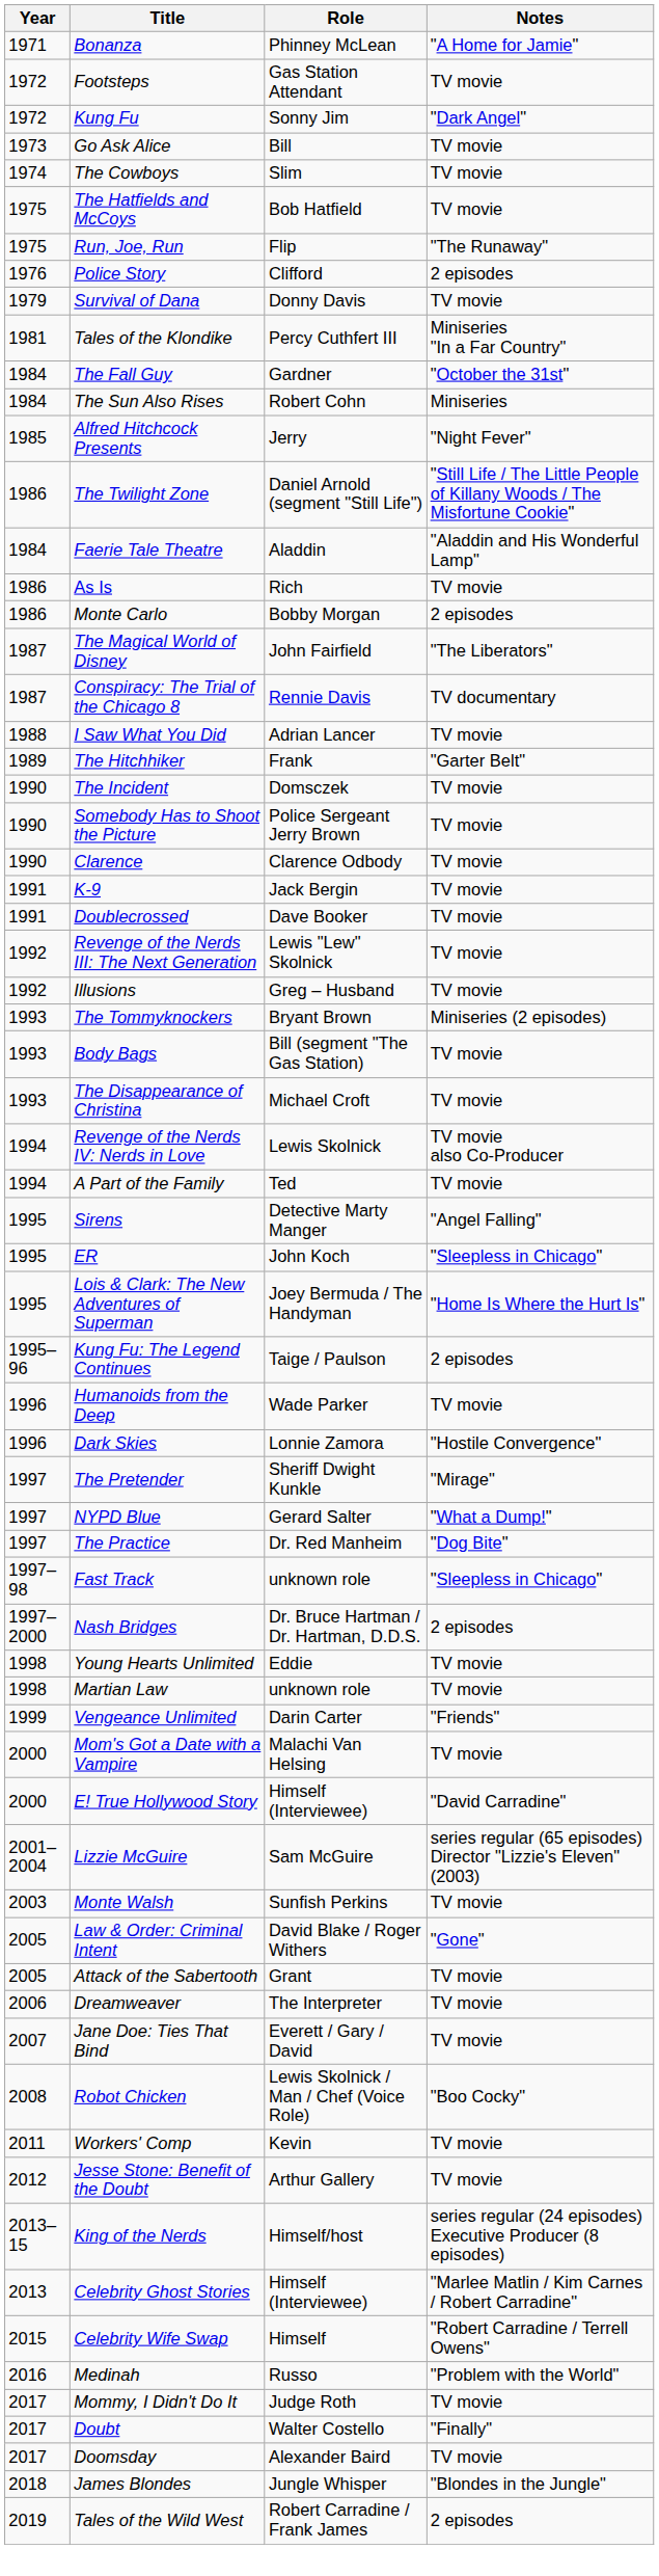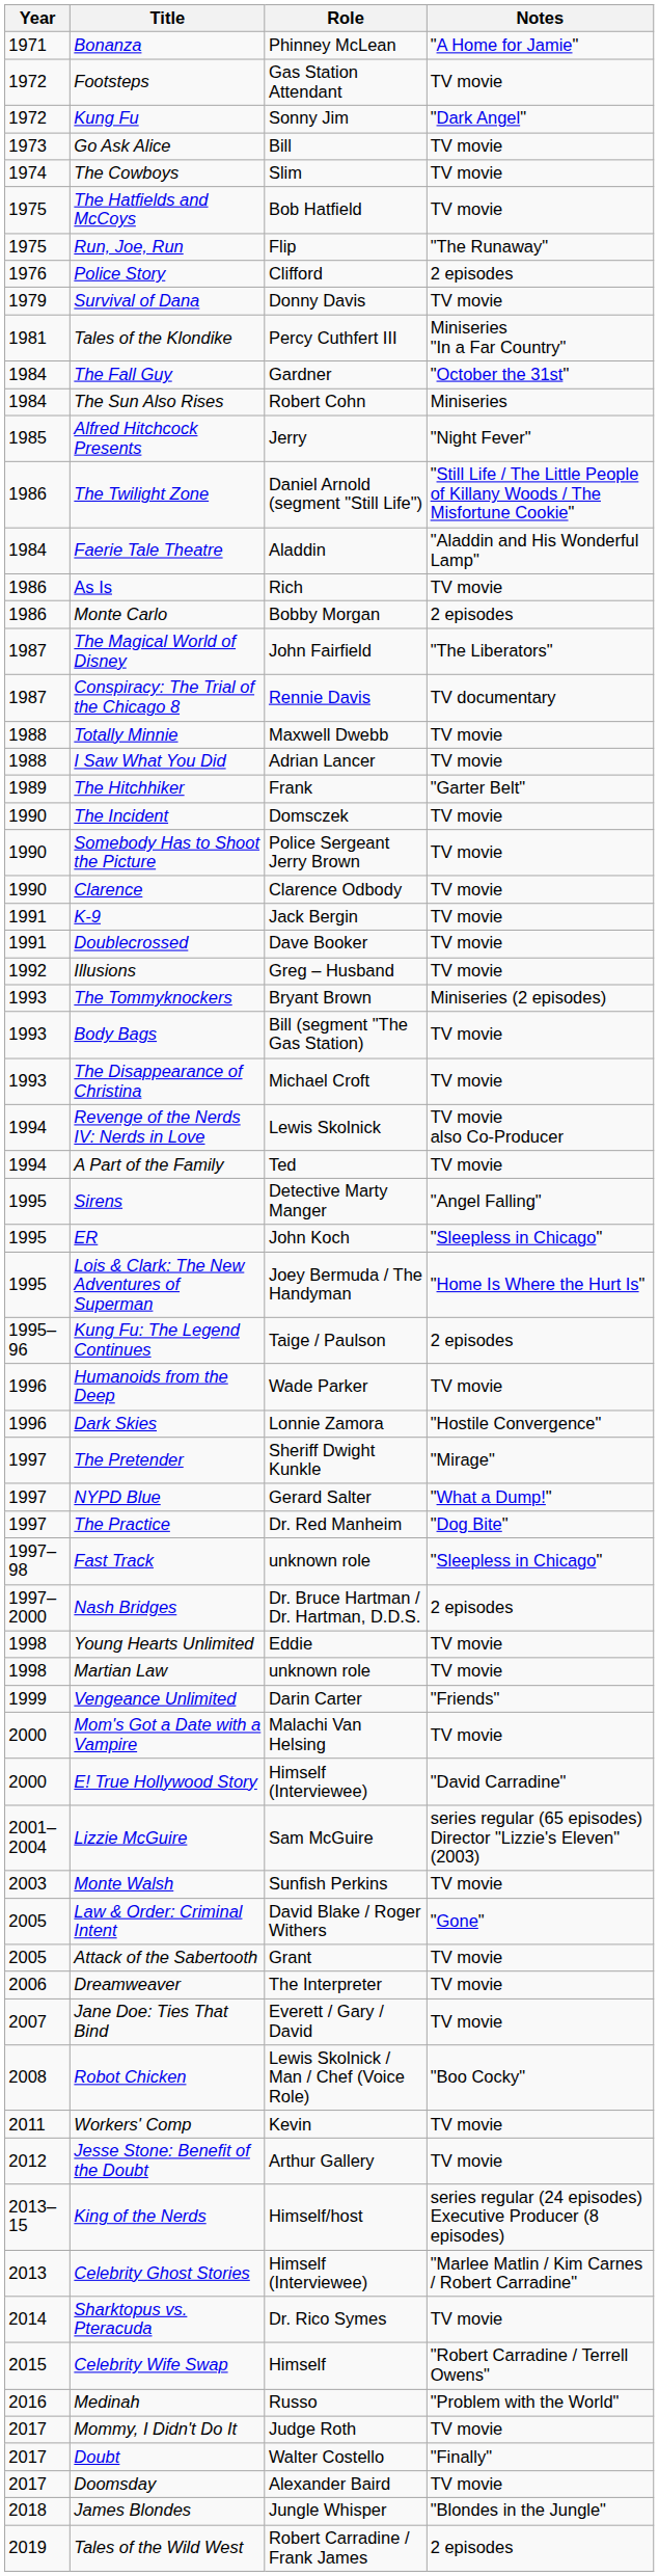 <table class="wikitable">
 <tr>
 <th>Year</th>
 <th>Title</th>
 <th>Role</th>
 <th>Notes</th>
 </tr>
 <tr>
 <td>1971</td>
 <td><em><a href='#'>Bonanza</a></em></td>
 <td>Phinney McLean</td>
 <td>"<a href='#'>A Home for Jamie</a>"</td>
 </tr>
 <tr>
 <td>1972</td>
 <td><em>Footsteps</em></td>
 <td>Gas Station Attendant</td>
 <td>TV movie</td>
 </tr>
 <tr>
 <td>1972</td>
 <td><em><a href='#'>Kung Fu</a></em></td>
 <td>Sonny Jim</td>
 <td>"<a href='#'>Dark Angel</a>"</td>
 </tr>
 <tr>
 <td>1973</td>
 <td><em>Go Ask Alice</em></td>
 <td>Bill</td>
 <td>TV movie</td>
 </tr>
 <tr>
 <td>1974</td>
 <td><em>The Cowboys</em></td>
 <td>Slim</td>
 <td>TV movie</td>
 </tr>
 <tr>
 <td>1975</td>
 <td><em><a href='#'>The Hatfields and McCoys</a></em></td>
 <td>Bob Hatfield</td>
 <td>TV movie</td>
 </tr>
 <tr>
 <td>1975</td>
 <td><em><a href='#'>Run, Joe, Run</a></em></td>
 <td>Flip</td>
 <td>"The Runaway"</td>
 </tr>
 <tr>
 <td>1976</td>
 <td><em><a href='#'>Police Story</a></em></td>
 <td>Clifford</td>
 <td>2 episodes</td>
 </tr>
 <tr>
 <td>1979</td>
 <td><em><a href='#'>Survival of Dana</a></em></td>
 <td>Donny Davis</td>
 <td>TV movie</td>
 </tr>
 <tr>
 <td>1981</td>
 <td><em>Tales of the Klondike</em></td>
 <td>Percy Cuthfert III</td>
 <td>Miniseries<br>"In a Far Country"</td>
 </tr>
 <tr>
 <td>1984</td>
 <td><em><a href='#'>The Fall Guy</a></em></td>
 <td>Gardner</td>
 <td>"<a href='#'>October the 31st</a>"</td>
 </tr>
 <tr>
 <td>1984</td>
 <td><em>The Sun Also Rises</em></td>
 <td>Robert Cohn</td>
 <td>Miniseries</td>
 </tr>
 <tr>
 <td>1985</td>
 <td><em><a href='#'>Alfred Hitchcock Presents</a></em></td>
 <td>Jerry</td>
 <td>"Night Fever"</td>
 </tr>
 <tr>
 <td>1986</td>
 <td><em><a href='#'>The Twilight Zone</a></em></td>
 <td>Daniel Arnold (segment "Still Life")</td>
 <td>"<a href='#'>Still Life / The Little People of Killany Woods / The Misfortune Cookie</a>"</td>
 </tr>
 <tr>
 <td>1984</td>
 <td><em><a href='#'>Faerie Tale Theatre</a></em></td>
 <td>Aladdin</td>
 <td>"Aladdin and His Wonderful Lamp"</td>
 </tr>
 <tr>
 <td>1986</td>
 <td><a href='#'>As Is</a></td>
 <td>Rich</td>
 <td>TV movie</td>
 </tr>
 <tr>
 <td>1986</td>
 <td><em>Monte Carlo</em></td>
 <td>Bobby Morgan</td>
 <td>2 episodes</td>
 </tr>
 <tr>
 <td>1987</td>
 <td><em><a href='#'>The Magical World of Disney</a></em></td>
 <td>John Fairfield</td>
 <td>"The Liberators"</td>
 </tr>
 <tr>
 <td>1987</td>
 <td><em><a href='#'>Conspiracy: The Trial of the Chicago 8</a></em></td>
 <td><a href='#'>Rennie Davis</a></td>
 <td>TV documentary</td>
 </tr>
 <tr>
 <td>1988</td>
+<td><em><a href='#'>Totally Minnie</a></em></td>
+<td>Maxwell Dwebb</td>
+<td>TV movie</td>
+</tr>
+<tr>
+<td>1988</td>
 <td><em><a href='#'>I Saw What You Did</a></em></td>
 <td>Adrian Lancer</td>
 <td>TV movie</td>
 </tr>
 <tr>
 <td>1989</td>
 <td><em><a href='#'>The Hitchhiker</a></em></td>
 <td>Frank</td>
 <td>"Garter Belt"</td>
 </tr>
 <tr>
 <td>1990</td>
 <td><em><a href='#'>The Incident</a></em></td>
 <td>Domsczek</td>
 <td>TV movie</td>
 </tr>
 <tr>
 <td>1990</td>
 <td><em><a href='#'>Somebody Has to Shoot the Picture</a></em></td>
 <td>Police Sergeant Jerry Brown</td>
 <td>TV movie</td>
 </tr>
 <tr>
 <td>1990</td>
 <td><em><a href='#'>Clarence</a></em></td>
 <td>Clarence Odbody</td>
 <td>TV movie</td>
 </tr>
 <tr>
 <td>1991</td>
 <td><em><a href='#'>K-9</a></em></td>
 <td>Jack Bergin</td>
 <td>TV movie</td>
 </tr>
 <tr>
 <td>1991</td>
 <td><em><a href='#'>Doublecrossed</a></em></td>
 <td>Dave Booker</td>
-<td>TV movie</td>
-</tr>
-<tr>
-<td>1992</td>
-<td><em><a href='#'>Revenge of the Nerds III: The Next Generation</a></em></td>
-<td>Lewis "Lew" Skolnick</td>
 <td>TV movie</td>
 </tr>
 <tr>
 <td>1992</td>
 <td><em>Illusions</em></td>
 <td>Greg – Husband</td>
 <td>TV movie</td>
 </tr>
 <tr>
 <td>1993</td>
 <td><em><a href='#'>The Tommyknockers</a></em></td>
 <td>Bryant Brown</td>
 <td>Miniseries (2 episodes)</td>
 </tr>
 <tr>
 <td>1993</td>
 <td><em><a href='#'>Body Bags</a></em></td>
 <td>Bill (segment "The Gas Station)</td>
 <td>TV movie</td>
 </tr>
 <tr>
 <td>1993</td>
 <td><em><a href='#'>The Disappearance of Christina</a></em></td>
 <td>Michael Croft</td>
 <td>TV movie</td>
 </tr>
 <tr>
 <td>1994</td>
 <td><em><a href='#'>Revenge of the Nerds IV: Nerds in Love</a></em></td>
 <td>Lewis Skolnick</td>
 <td>TV movie<br>also Co-Producer</td>
 </tr>
 <tr>
 <td>1994</td>
 <td><em>A Part of the Family</em></td>
 <td>Ted</td>
 <td>TV movie</td>
 </tr>
 <tr>
 <td>1995</td>
 <td><em><a href='#'>Sirens</a></em></td>
 <td>Detective Marty Manger</td>
 <td>"Angel Falling"</td>
 </tr>
 <tr>
 <td>1995</td>
 <td><em><a href='#'>ER</a></em></td>
 <td>John Koch</td>
 <td>"<a href='#'>Sleepless in Chicago</a>"</td>
 </tr>
 <tr>
 <td>1995</td>
 <td><em><a href='#'>Lois & Clark: The New Adventures of Superman</a></em></td>
 <td>Joey Bermuda / The Handyman</td>
 <td>"<a href='#'>Home Is Where the Hurt Is</a>"</td>
 </tr>
 <tr>
 <td>1995–96</td>
 <td><em><a href='#'>Kung Fu: The Legend Continues</a></em></td>
 <td>Taige / Paulson</td>
 <td>2 episodes</td>
 </tr>
 <tr>
 <td>1996</td>
 <td><em><a href='#'>Humanoids from the Deep</a></em></td>
 <td>Wade Parker</td>
 <td>TV movie</td>
 </tr>
 <tr>
 <td>1996</td>
 <td><em><a href='#'>Dark Skies</a></em></td>
 <td>Lonnie Zamora</td>
 <td>"Hostile Convergence"</td>
 </tr>
 <tr>
 <td>1997</td>
 <td><em><a href='#'>The Pretender</a></em></td>
 <td>Sheriff Dwight Kunkle</td>
 <td>"Mirage"</td>
 </tr>
 <tr>
 <td>1997</td>
 <td><em><a href='#'>NYPD Blue</a></em></td>
 <td>Gerard Salter</td>
 <td>"<a href='#'>What a Dump!</a>"</td>
 </tr>
 <tr>
 <td>1997</td>
 <td><em><a href='#'>The Practice</a></em></td>
 <td>Dr. Red Manheim</td>
 <td>"<a href='#'>Dog Bite</a>"</td>
 </tr>
 <tr>
 <td>1997–98</td>
 <td><em><a href='#'>Fast Track</a></em></td>
 <td>unknown role</td>
 <td>"<a href='#'>Sleepless in Chicago</a>"</td>
 </tr>
 <tr>
 <td>1997–2000</td>
 <td><em><a href='#'>Nash Bridges</a></em></td>
 <td>Dr. Bruce Hartman / Dr. Hartman, D.D.S.</td>
 <td>2 episodes</td>
 </tr>
 <tr>
 <td>1998</td>
 <td><em>Young Hearts Unlimited</em></td>
 <td>Eddie</td>
 <td>TV movie</td>
 </tr>
 <tr>
 <td>1998</td>
 <td><em>Martian Law</em></td>
 <td>unknown role</td>
 <td>TV movie</td>
 </tr>
 <tr>
 <td>1999</td>
 <td><em><a href='#'>Vengeance Unlimited</a></em></td>
 <td>Darin Carter</td>
 <td>"Friends"</td>
 </tr>
 <tr>
 <td>2000</td>
 <td><em><a href='#'>Mom's Got a Date with a Vampire</a></em></td>
 <td>Malachi Van Helsing</td>
 <td>TV movie</td>
 </tr>
 <tr>
 <td>2000</td>
 <td><em><a href='#'>E! True Hollywood Story</a></em></td>
 <td>Himself (Interviewee)</td>
 <td>"David Carradine"</td>
 </tr>
 <tr>
 <td>2001–2004</td>
 <td><em><a href='#'>Lizzie McGuire</a></em></td>
 <td>Sam McGuire</td>
 <td>series regular (65 episodes)<br>Director "Lizzie's Eleven" (2003)</td>
 </tr>
 <tr>
 <td>2003</td>
 <td><em><a href='#'>Monte Walsh</a></em></td>
 <td>Sunfish Perkins</td>
 <td>TV movie</td>
 </tr>
 <tr>
 <td>2005</td>
 <td><em><a href='#'>Law & Order: Criminal Intent</a></em></td>
 <td>David Blake / Roger Withers</td>
 <td>"<a href='#'>Gone</a>"</td>
 </tr>
 <tr>
 <td>2005</td>
 <td><em>Attack of the Sabertooth</em></td>
 <td>Grant</td>
 <td>TV movie</td>
 </tr>
 <tr>
 <td>2006</td>
 <td><em>Dreamweaver</em></td>
 <td>The Interpreter</td>
 <td>TV movie</td>
 </tr>
 <tr>
 <td>2007</td>
 <td><em>Jane Doe: Ties That Bind</em></td>
 <td>Everett / Gary / David</td>
 <td>TV movie</td>
 </tr>
 <tr>
 <td>2008</td>
 <td><em><a href='#'>Robot Chicken</a></em></td>
 <td>Lewis Skolnick / Man / Chef (Voice Role)</td>
 <td>"Boo Cocky"</td>
 </tr>
 <tr>
 <td>2011</td>
 <td><em>Workers' Comp</em></td>
 <td>Kevin</td>
 <td>TV movie</td>
 </tr>
 <tr>
 <td>2012</td>
 <td><em><a href='#'>Jesse Stone: Benefit of the Doubt</a></em></td>
 <td>Arthur Gallery</td>
 <td>TV movie</td>
 </tr>
 <tr>
 <td>2013–15</td>
 <td><em><a href='#'>King of the Nerds</a></em></td>
 <td>Himself/host</td>
 <td>series regular (24 episodes)<br>Executive Producer (8 episodes)</td>
 </tr>
 <tr>
 <td>2013</td>
 <td><em><a href='#'>Celebrity Ghost Stories</a></em></td>
 <td>Himself (Interviewee)</td>
 <td>"Marlee Matlin / Kim Carnes / Robert Carradine"</td>
 </tr>
 <tr>
+<td>2014</td>
+<td><em><a href='#'>Sharktopus vs. Pteracuda</a></em></td>
+<td>Dr. Rico Symes</td>
+<td>TV movie</td>
+</tr>
+<tr>
 <td>2015</td>
 <td><em><a href='#'>Celebrity Wife Swap</a></em></td>
 <td>Himself</td>
 <td>"Robert Carradine / Terrell Owens"</td>
 </tr>
 <tr>
 <td>2016</td>
 <td><em>Medinah</em></td>
 <td>Russo</td>
 <td>"Problem with the World"</td>
 </tr>
 <tr>
 <td>2017</td>
 <td><em>Mommy, I Didn't Do It</em></td>
 <td>Judge Roth</td>
 <td>TV movie</td>
 </tr>
 <tr>
 <td>2017</td>
 <td><em><a href='#'>Doubt</a></em></td>
 <td>Walter Costello</td>
 <td>"Finally"</td>
 </tr>
 <tr>
 <td>2017</td>
 <td><em>Doomsday</em></td>
 <td>Alexander Baird</td>
 <td>TV movie</td>
 </tr>
 <tr>
 <td>2018</td>
 <td><em>James Blondes</em></td>
 <td>Jungle Whisper</td>
 <td>"Blondes in the Jungle"</td>
 </tr>
 <tr>
 <td>2019</td>
 <td><em>Tales of the Wild West</em></td>
 <td>Robert Carradine / Frank James</td>
 <td>2 episodes</td>
 </tr>
 </table>
